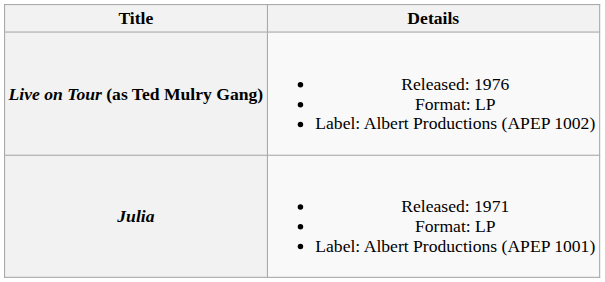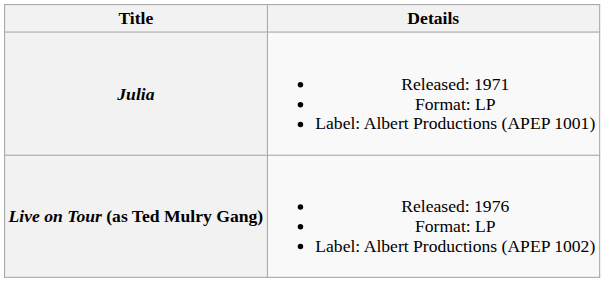 <table class="wikitable plainrowheaders" style="text-align:center">
 <tr>
 <th>Title</th>
 <th>Details</th>
 </tr>
 <tr>
+<th scope="row"><em>Julia</em></th>
+<td><br><ul><li>Released: 1971</li><li>Format: LP</li><li>Label: Albert Productions (APEP 1001)</li></ul></td>
+</tr>
+<tr>
 <th scope="row"><em>Live on Tour</em> (as Ted Mulry Gang)</th>
 <td><br><ul><li>Released: 1976</li><li>Format: LP</li><li>Label: Albert Productions (APEP 1002)</li></ul></td>
 </tr>
-<tr>
-<th scope="row"><em>Julia</em></th>
-<td><br><ul><li>Released: 1971</li><li>Format: LP</li><li>Label: Albert Productions (APEP 1001)</li></ul></td>
-</tr>
 </table>
